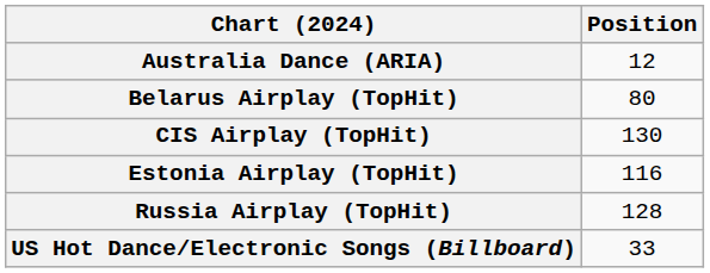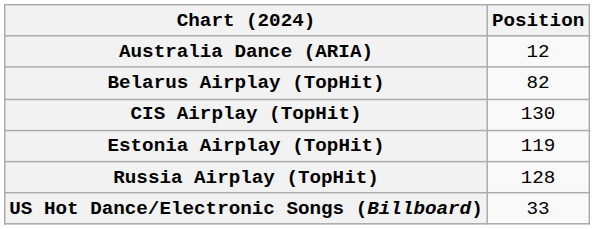 <table class="wikitable sortable plainrowheaders" style="text-align:center">
 <tr>
 <th scope="col">Chart (2024)</th>
 <th scope="col">Position</th>
 </tr>
 <tr>
 <th scope="row">Australia Dance (ARIA)</th>
 <td>12</td>
 </tr>
 <tr>
 <th scope="row">Belarus Airplay (TopHit)</th>
-<td>80</td>
+<td>82</td>
 </tr>
 <tr>
 <th scope="row">CIS Airplay (TopHit)</th>
 <td>130</td>
 </tr>
 <tr>
 <th scope="row">Estonia Airplay (TopHit)</th>
-<td>116</td>
+<td>119</td>
 </tr>
 <tr>
 <th scope="row">Russia Airplay (TopHit)</th>
 <td>128</td>
 </tr>
 <tr>
 <th scope="row">US Hot Dance/Electronic Songs (<em>Billboard</em>)</th>
 <td>33</td>
 </tr>
 </table>
